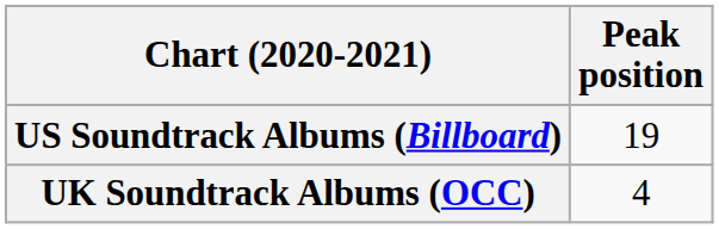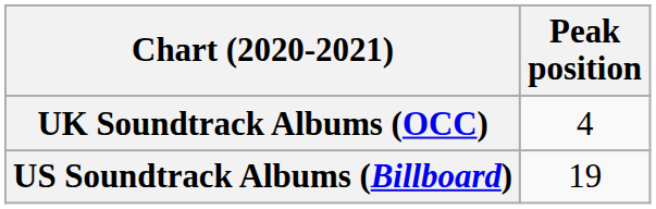 <table class="wikitable sortable plainrowheaders" style="text-align:center">
 <tr>
 <th scope="col">Chart (2020-2021)</th>
 <th scope="col">Peak<br>position</th>
 </tr>
 <tr>
+<th scope="row">UK Soundtrack Albums (<a href='#'>OCC</a>)</th>
+<td>4</td>
+</tr>
+<tr>
 <th scope="row">US Soundtrack Albums (<a href='#'><em>Billboard</em></a>)</th>
 <td>19</td>
 </tr>
-<tr>
-<th scope="row">UK Soundtrack Albums (<a href='#'>OCC</a>)</th>
-<td>4</td>
-</tr>
 </table>
